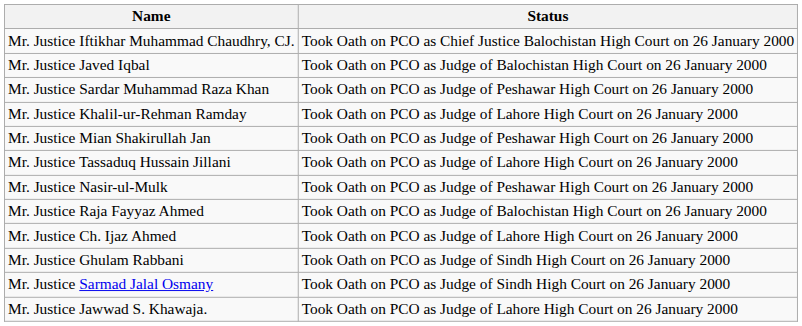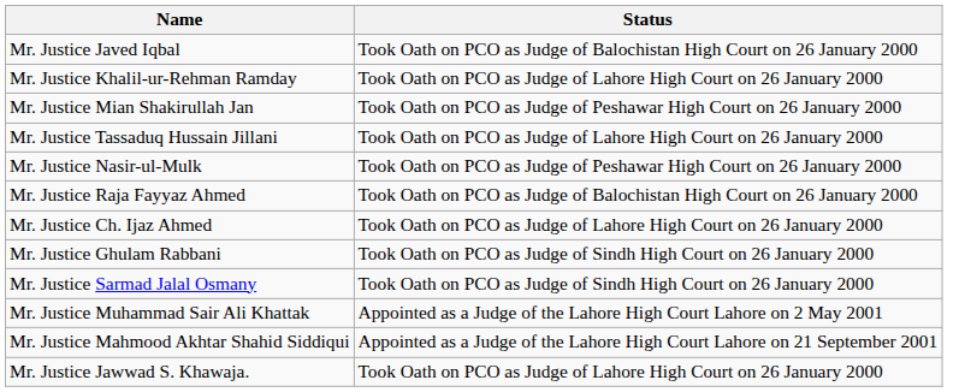 <table class="wikitable">
 <tr>
 <th>Name</th>
 <th>Status</th>
 </tr>
 <tr>
-<td>Mr. Justice Iftikhar Muhammad Chaudhry, CJ.</td>
-<td>Took Oath on PCO as Chief Justice Balochistan High Court on 26 January 2000</td>
-</tr>
-<tr>
 <td>Mr. Justice Javed Iqbal</td>
 <td>Took Oath on PCO as Judge of Balochistan High Court on 26 January 2000</td>
-</tr>
-<tr>
-<td>Mr. Justice Sardar Muhammad Raza Khan</td>
-<td>Took Oath on PCO as Judge of Peshawar High Court on 26 January 2000</td>
 </tr>
 <tr>
 <td>Mr. Justice Khalil-ur-Rehman Ramday</td>
 <td>Took Oath on PCO as Judge of Lahore High Court on 26 January 2000</td>
 </tr>
 <tr>
 <td>Mr. Justice Mian Shakirullah Jan</td>
 <td>Took Oath on PCO as Judge of Peshawar High Court on 26 January 2000</td>
 </tr>
 <tr>
 <td>Mr. Justice Tassaduq Hussain Jillani</td>
 <td>Took Oath on PCO as Judge of Lahore High Court on 26 January 2000</td>
 </tr>
 <tr>
 <td>Mr. Justice Nasir-ul-Mulk</td>
 <td>Took Oath on PCO as Judge of Peshawar High Court on 26 January 2000</td>
 </tr>
 <tr>
 <td>Mr. Justice Raja Fayyaz Ahmed</td>
 <td>Took Oath on PCO as Judge of Balochistan High Court on 26 January 2000</td>
 </tr>
 <tr>
 <td>Mr. Justice Ch. Ijaz Ahmed</td>
 <td>Took Oath on PCO as Judge of Lahore High Court on 26 January 2000</td>
 </tr>
 <tr>
 <td>Mr. Justice Ghulam Rabbani</td>
 <td>Took Oath on PCO as Judge of Sindh High Court on 26 January 2000</td>
 </tr>
 <tr>
 <td>Mr. Justice <a href='#'>Sarmad Jalal Osmany</a></td>
 <td>Took Oath on PCO as Judge of Sindh High Court on 26 January 2000</td>
 </tr>
 <tr>
+<td>Mr. Justice Muhammad Sair Ali Khattak</td>
+<td>Appointed as a Judge of the Lahore High Court Lahore on 2 May 2001</td>
+</tr>
+<tr>
+<td>Mr. Justice Mahmood Akhtar Shahid Siddiqui</td>
+<td>Appointed as a Judge of the Lahore High Court Lahore on 21 September 2001</td>
+</tr>
+<tr>
 <td>Mr. Justice Jawwad S. Khawaja.</td>
 <td>Took Oath on PCO as Judge of Lahore High Court on 26 January 2000</td>
 </tr>
 </table>
